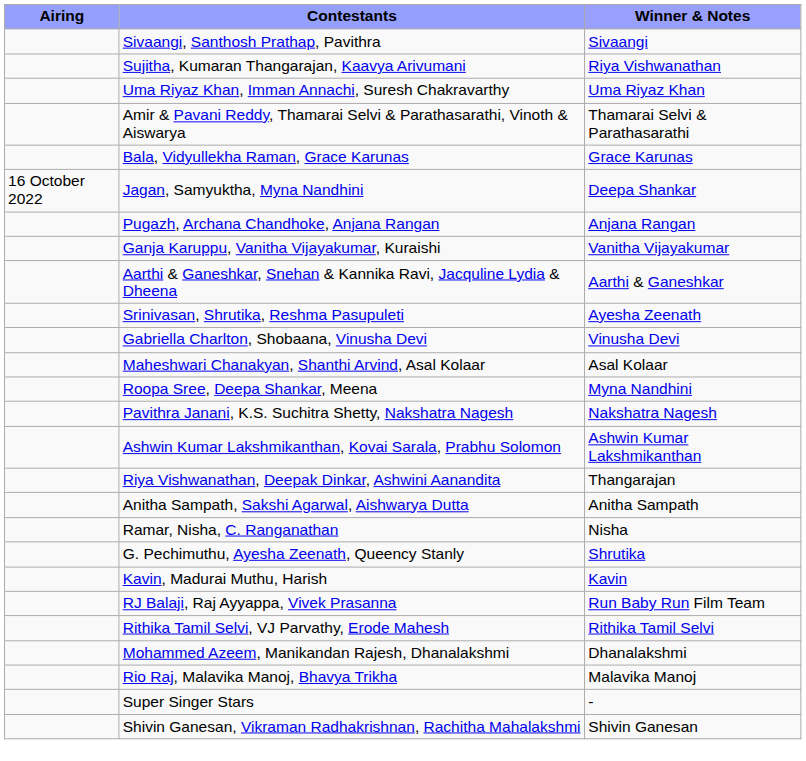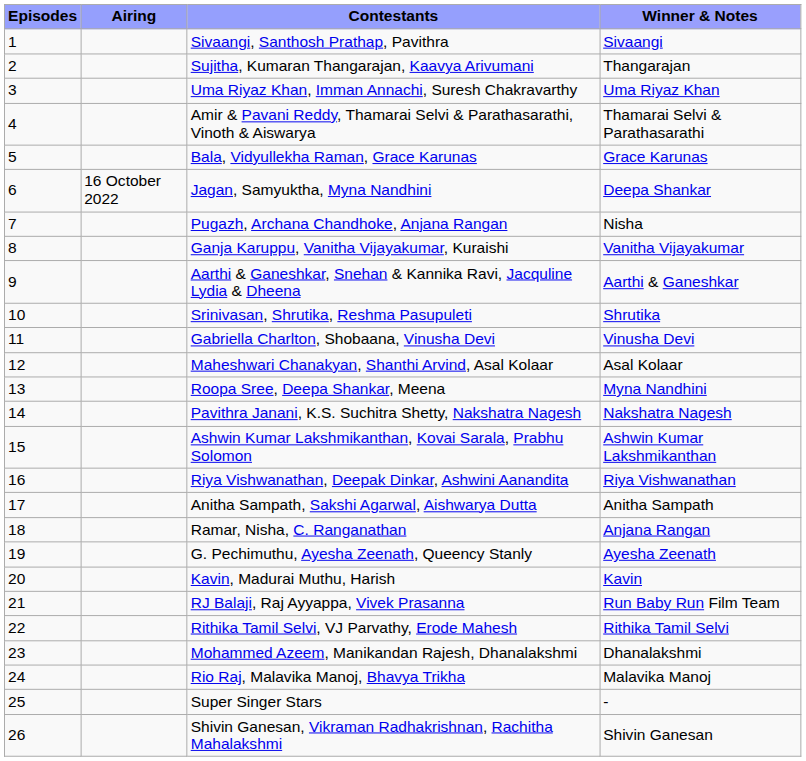 <table class="wikitable" width="65%">
 <tr>
+<th scope="col" style ="background: #959FFD ;color:Black">Episodes</th>
 <th scope="col" style ="background: #959FFD ;color:Black">Airing</th>
 <th scope="col" style ="background: #959FFD ;color:Black">Contestants</th>
 <th scope="col" style ="background: #999FFD ;color:Black">Winner & Notes</th>
 </tr>
 <tr>
+<td>1</td>
 <td></td>
 <td><a href='#'>Sivaangi</a>, <a href='#'>Santhosh Prathap</a>, Pavithra</td>
 <td><a href='#'>Sivaangi</a></td>
 </tr>
 <tr>
+<td>2</td>
 <td></td>
 <td><a href='#'>Sujitha</a>, Kumaran Thangarajan, <a href='#'>Kaavya Arivumani</a></td>
-<td><a href='#'>Riya Vishwanathan</a></td>
+<td>Thangarajan</td>
 </tr>
 <tr>
+<td>3</td>
 <td></td>
 <td><a href='#'>Uma Riyaz Khan</a>, <a href='#'>Imman Annachi</a>, Suresh Chakravarthy</td>
 <td><a href='#'>Uma Riyaz Khan</a></td>
 </tr>
 <tr>
+<td>4</td>
 <td></td>
 <td>Amir & <a href='#'>Pavani Reddy</a>, Thamarai Selvi & Parathasarathi, Vinoth & Aiswarya</td>
 <td>Thamarai Selvi & Parathasarathi</td>
 </tr>
 <tr>
+<td>5</td>
 <td></td>
 <td><a href='#'>Bala</a>, <a href='#'>Vidyullekha Raman</a>, <a href='#'>Grace Karunas</a></td>
 <td><a href='#'>Grace Karunas</a></td>
 </tr>
 <tr>
+<td>6</td>
 <td>16 October 2022</td>
 <td><a href='#'>Jagan</a>, Samyuktha, <a href='#'>Myna Nandhini</a></td>
 <td><a href='#'>Deepa Shankar</a></td>
 </tr>
 <tr>
+<td>7</td>
 <td></td>
 <td><a href='#'>Pugazh</a>, <a href='#'>Archana Chandhoke</a>, <a href='#'>Anjana Rangan</a></td>
-<td><a href='#'>Anjana Rangan</a></td>
+<td>Nisha</td>
 </tr>
 <tr>
+<td>8</td>
 <td></td>
 <td><a href='#'>Ganja Karuppu</a>, <a href='#'>Vanitha Vijayakumar</a>, Kuraishi</td>
 <td><a href='#'>Vanitha Vijayakumar</a></td>
 </tr>
 <tr>
+<td>9</td>
 <td></td>
 <td><a href='#'>Aarthi</a> & <a href='#'>Ganeshkar</a>, <a href='#'>Snehan</a> & Kannika Ravi, <a href='#'>Jacquline Lydia</a> & <a href='#'>Dheena</a></td>
 <td><a href='#'>Aarthi</a> & <a href='#'>Ganeshkar</a></td>
 </tr>
 <tr>
+<td>10</td>
 <td></td>
 <td><a href='#'>Srinivasan</a>, <a href='#'>Shrutika</a>, <a href='#'>Reshma Pasupuleti</a></td>
-<td><a href='#'>Ayesha Zeenath</a></td>
+<td><a href='#'>Shrutika</a></td>
 </tr>
 <tr>
+<td>11</td>
 <td></td>
 <td><a href='#'>Gabriella Charlton</a>, Shobaana, <a href='#'>Vinusha Devi</a></td>
 <td><a href='#'>Vinusha Devi</a></td>
 </tr>
 <tr>
+<td>12</td>
 <td></td>
 <td><a href='#'>Maheshwari Chanakyan</a>, <a href='#'>Shanthi Arvind</a>, Asal Kolaar</td>
 <td>Asal Kolaar</td>
 </tr>
 <tr>
+<td>13</td>
 <td></td>
 <td><a href='#'>Roopa Sree</a>, <a href='#'>Deepa Shankar</a>, Meena</td>
 <td><a href='#'>Myna Nandhini</a></td>
 </tr>
 <tr>
+<td>14</td>
 <td></td>
 <td><a href='#'>Pavithra Janani</a>, K.S. Suchitra Shetty, <a href='#'>Nakshatra Nagesh</a></td>
 <td><a href='#'>Nakshatra Nagesh</a></td>
 </tr>
 <tr>
+<td>15</td>
 <td></td>
 <td><a href='#'>Ashwin Kumar Lakshmikanthan</a>, <a href='#'>Kovai Sarala</a>, <a href='#'>Prabhu Solomon</a></td>
 <td><a href='#'>Ashwin Kumar Lakshmikanthan</a></td>
 </tr>
 <tr>
+<td>16</td>
 <td></td>
 <td><a href='#'>Riya Vishwanathan</a>, <a href='#'>Deepak Dinkar</a>, <a href='#'>Ashwini Aanandita</a></td>
-<td>Thangarajan</td>
+<td><a href='#'>Riya Vishwanathan</a></td>
 </tr>
 <tr>
+<td>17</td>
 <td></td>
 <td>Anitha Sampath, <a href='#'>Sakshi Agarwal</a>, <a href='#'>Aishwarya Dutta</a></td>
 <td>Anitha Sampath</td>
 </tr>
 <tr>
+<td>18</td>
 <td></td>
 <td>Ramar, Nisha, <a href='#'>C. Ranganathan</a></td>
-<td>Nisha</td>
+<td><a href='#'>Anjana Rangan</a></td>
 </tr>
 <tr>
+<td>19</td>
 <td></td>
 <td>G. Pechimuthu, <a href='#'>Ayesha Zeenath</a>, Queency Stanly</td>
-<td><a href='#'>Shrutika</a></td>
+<td><a href='#'>Ayesha Zeenath</a></td>
 </tr>
 <tr>
+<td>20</td>
 <td></td>
 <td><a href='#'>Kavin</a>, Madurai Muthu, Harish</td>
 <td><a href='#'>Kavin</a></td>
 </tr>
 <tr>
+<td>21</td>
 <td></td>
 <td><a href='#'>RJ Balaji</a>, Raj Ayyappa, <a href='#'>Vivek Prasanna</a></td>
 <td><a href='#'>Run Baby Run</a> Film Team</td>
 </tr>
 <tr>
+<td>22</td>
 <td></td>
 <td><a href='#'>Rithika Tamil Selvi</a>, VJ Parvathy, <a href='#'>Erode Mahesh</a></td>
 <td><a href='#'>Rithika Tamil Selvi</a></td>
 </tr>
 <tr>
+<td>23</td>
 <td></td>
 <td><a href='#'>Mohammed Azeem</a>, Manikandan Rajesh, Dhanalakshmi</td>
 <td>Dhanalakshmi</td>
 </tr>
 <tr>
+<td>24</td>
 <td></td>
 <td><a href='#'>Rio Raj</a>, Malavika Manoj, <a href='#'>Bhavya Trikha</a></td>
 <td>Malavika Manoj</td>
 </tr>
 <tr>
+<td>25</td>
 <td></td>
 <td>Super Singer Stars</td>
 <td>-</td>
 </tr>
 <tr>
+<td>26</td>
 <td></td>
 <td>Shivin Ganesan, <a href='#'>Vikraman Radhakrishnan</a>, <a href='#'>Rachitha Mahalakshmi</a></td>
 <td>Shivin Ganesan</td>
 </tr>
 </table>
